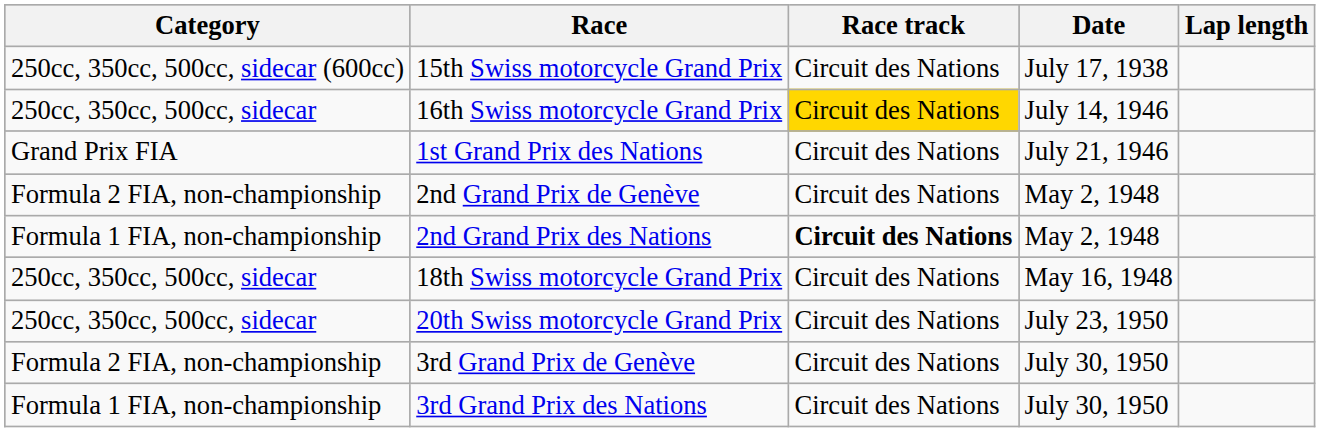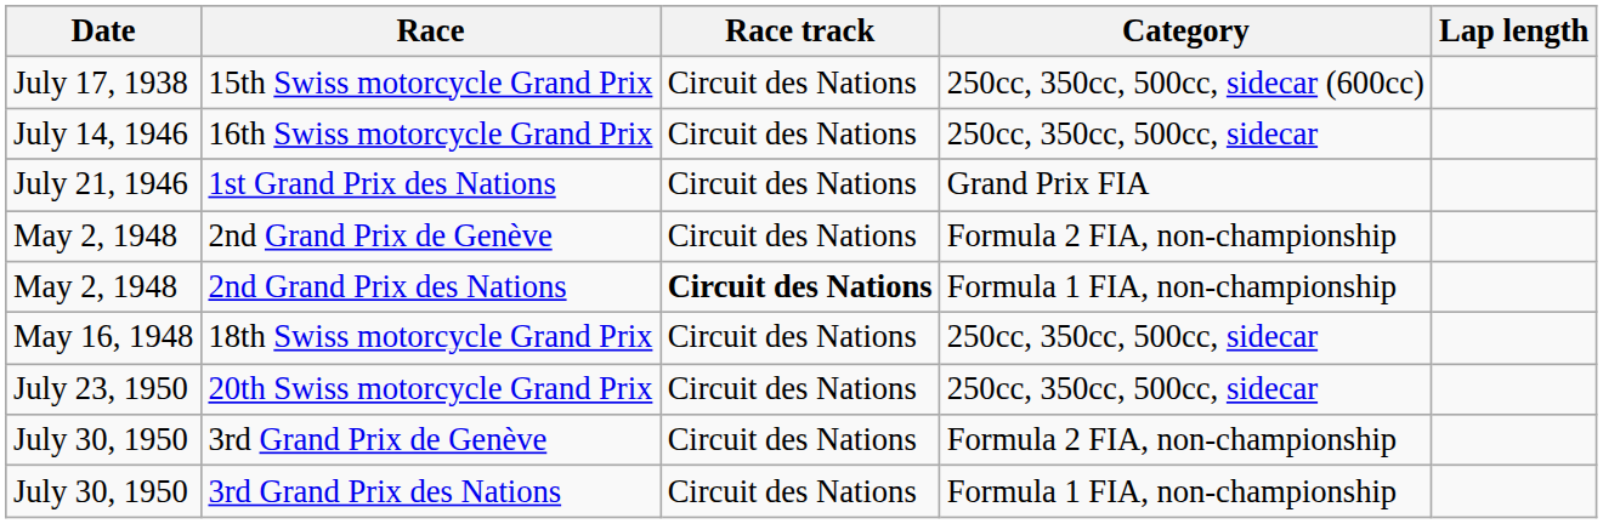 <table class="wikitable">
 <tr>
-<th>Category</th>
+<th>Date</th>
 <th>Race</th>
 <th>Race track</th>
-<th>Date</th>
+<th>Category</th>
 <th>Lap length</th>
 </tr>
 <tr>
-<td>250cc, 350cc, 500cc, <a href='#'>sidecar</a> (600cc)</td>
+<td>July 17, 1938</td>
 <td>15th <a href='#'>Swiss motorcycle Grand Prix</a></td>
 <td>Circuit des Nations</td>
-<td>July 17, 1938</td>
+<td>250cc, 350cc, 500cc, <a href='#'>sidecar</a> (600cc)</td>
 <td></td>
 </tr>
 <tr>
+<td>July 14, 1946</td>
+<td>16th <a href='#'>Swiss motorcycle Grand Prix</a></td>
+<td>Circuit des Nations</td>
 <td>250cc, 350cc, 500cc, <a href='#'>sidecar</a></td>
-<td>16th <a href='#'>Swiss motorcycle Grand Prix</a></td>
-<td style="background: gold;">Circuit des Nations</td>
-<td>July 14, 1946</td>
 <td></td>
 </tr>
 <tr>
-<td>Grand Prix FIA</td>
+<td>July 21, 1946</td>
 <td><a href='#'>1st Grand Prix des Nations</a></td>
 <td>Circuit des Nations</td>
-<td>July 21, 1946</td>
+<td>Grand Prix FIA</td>
 <td></td>
 </tr>
 <tr>
-<td>Formula 2 FIA, non-championship</td>
+<td>May 2, 1948</td>
 <td>2nd <a href='#'>Grand Prix de Genève</a></td>
 <td>Circuit des Nations</td>
-<td>May 2, 1948</td>
+<td>Formula 2 FIA, non-championship</td>
 <td></td>
 </tr>
 <tr>
-<td>Formula 1 FIA, non-championship</td>
+<td>May 2, 1948</td>
 <td><a href='#'>2nd Grand Prix des Nations</a></td>
 <td><strong>Circuit des Nations</strong></td>
-<td>May 2, 1948</td>
+<td>Formula 1 FIA, non-championship</td>
 <td></td>
 </tr>
 <tr>
-<td>250cc, 350cc, 500cc, <a href='#'>sidecar</a></td>
+<td>May 16, 1948</td>
 <td>18th <a href='#'>Swiss motorcycle Grand Prix</a></td>
 <td>Circuit des Nations</td>
-<td>May 16, 1948</td>
+<td>250cc, 350cc, 500cc, <a href='#'>sidecar</a></td>
 <td></td>
 </tr>
 <tr>
-<td>250cc, 350cc, 500cc, <a href='#'>sidecar</a></td>
+<td>July 23, 1950</td>
 <td><a href='#'>20th Swiss motorcycle Grand Prix</a></td>
 <td>Circuit des Nations</td>
-<td>July 23, 1950</td>
+<td>250cc, 350cc, 500cc, <a href='#'>sidecar</a></td>
 <td></td>
 </tr>
 <tr>
-<td>Formula 2 FIA, non-championship</td>
+<td>July 30, 1950</td>
 <td>3rd <a href='#'>Grand Prix de Genève</a></td>
 <td>Circuit des Nations</td>
-<td>July 30, 1950</td>
+<td>Formula 2 FIA, non-championship</td>
 <td></td>
 </tr>
 <tr>
-<td>Formula 1 FIA, non-championship</td>
+<td>July 30, 1950</td>
 <td><a href='#'>3rd Grand Prix des Nations</a></td>
 <td>Circuit des Nations</td>
-<td>July 30, 1950</td>
+<td>Formula 1 FIA, non-championship</td>
 <td> </td>
 </tr>
 </table>
